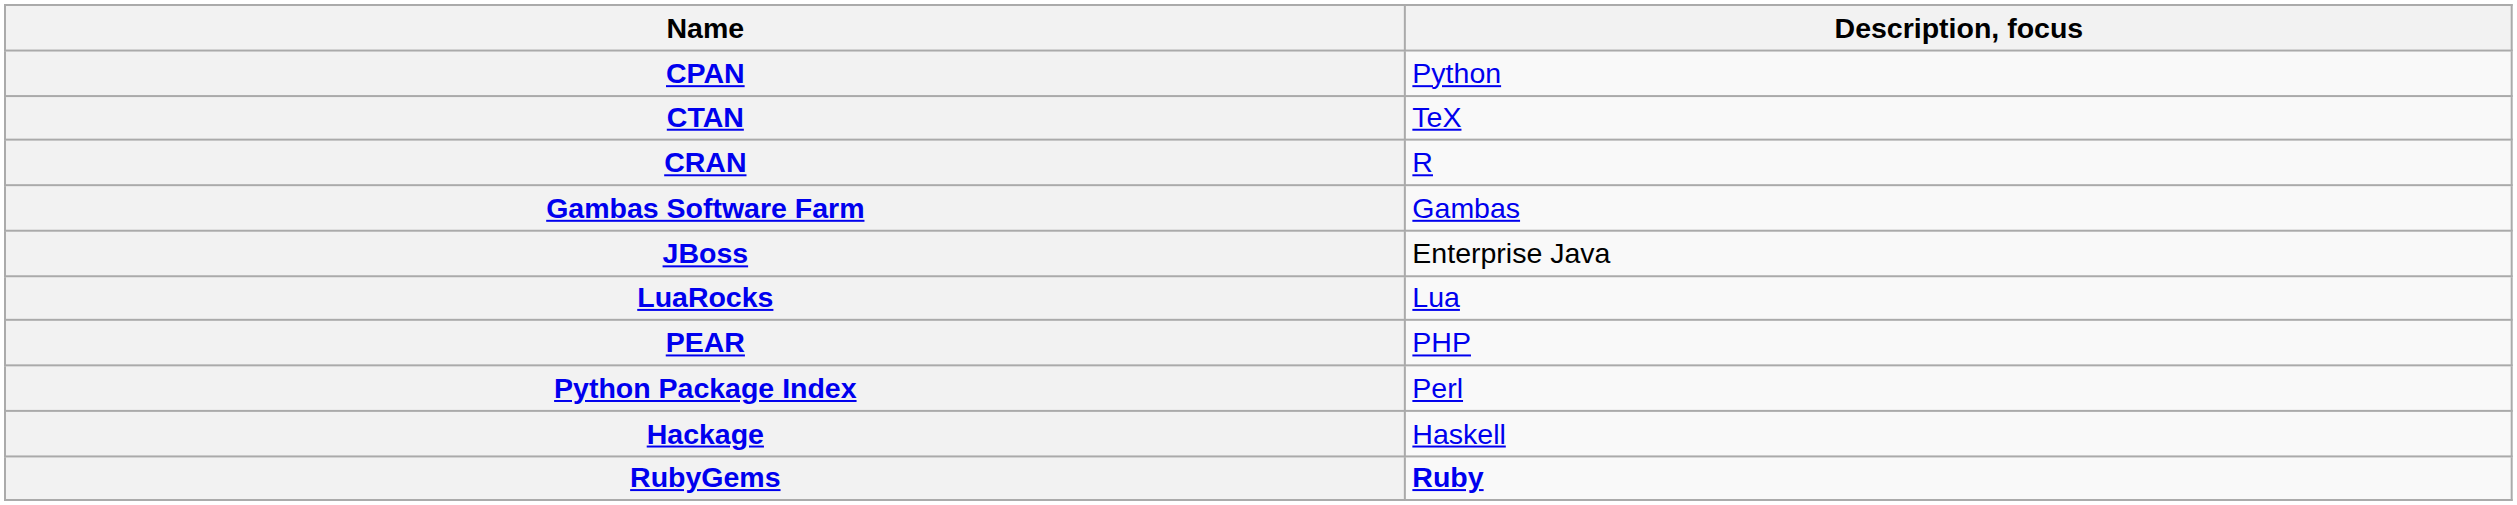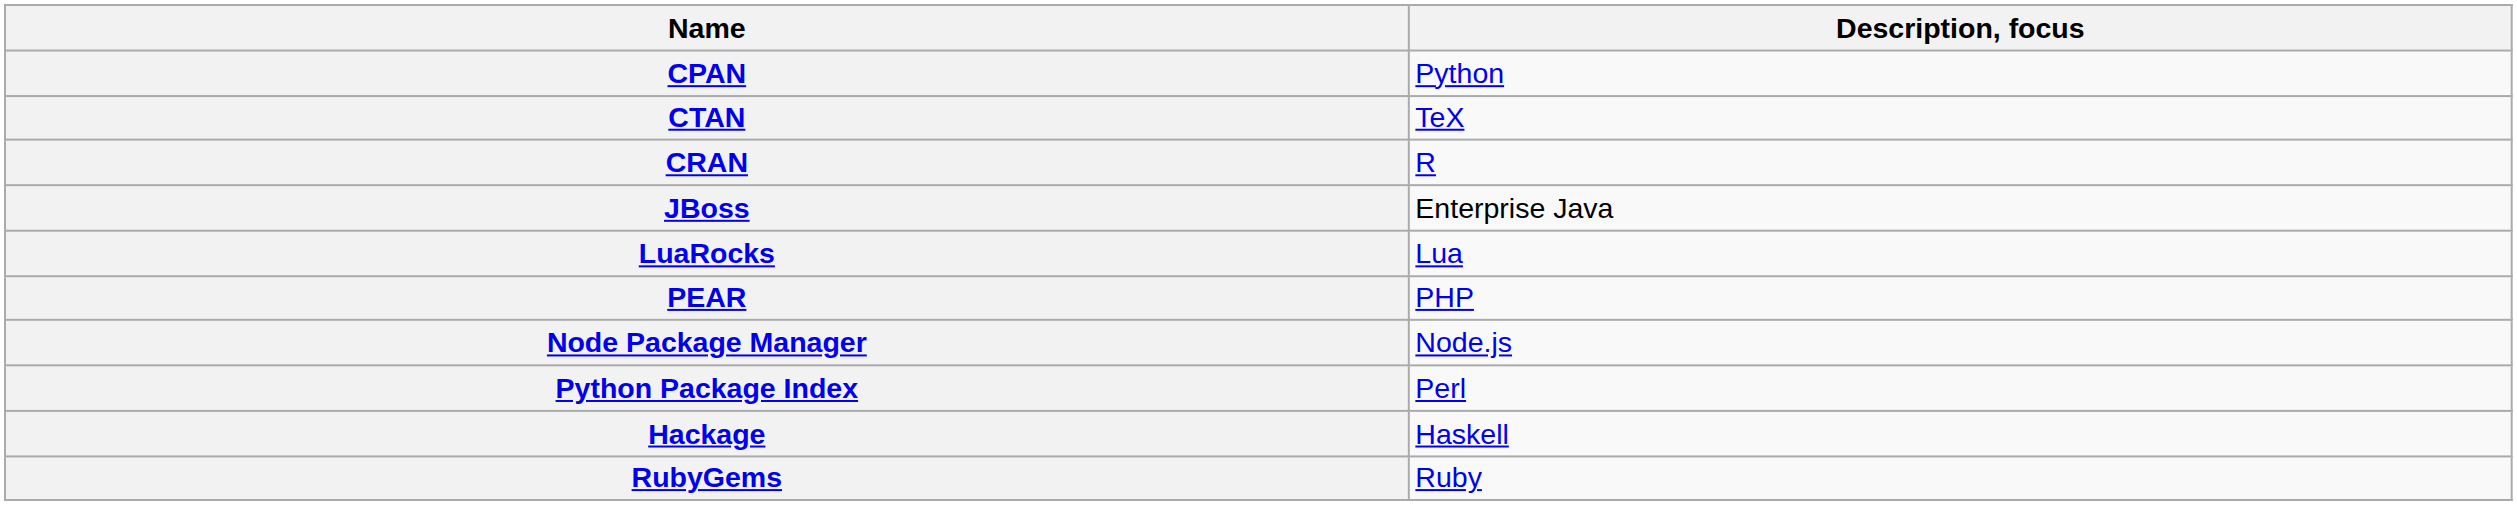 <table class="wikitable" style="font-size: 90%; width: 80%">
 <tr>
 <th>Name</th>
 <th>Description, focus</th>
 </tr>
 <tr>
 <th><a href='#'>CPAN</a></th>
 <td><a href='#'>Python</a></td>
 </tr>
 <tr>
 <th><a href='#'>CTAN</a></th>
 <td><a href='#'>TeX</a></td>
 </tr>
 <tr>
 <th><a href='#'>CRAN</a></th>
 <td><a href='#'>R</a></td>
 </tr>
 <tr>
-<th><a href='#'>Gambas Software Farm</a></th>
-<td><a href='#'>Gambas</a></td>
-</tr>
-<tr>
 <th><a href='#'>JBoss</a></th>
 <td>Enterprise Java</td>
 </tr>
 <tr>
 <th><a href='#'>LuaRocks</a></th>
 <td><a href='#'>Lua</a></td>
 </tr>
 <tr>
 <th><a href='#'>PEAR</a></th>
 <td><a href='#'>PHP</a></td>
 </tr>
 <tr>
+<th><a href='#'>Node Package Manager</a></th>
+<td><a href='#'>Node.js</a></td>
+</tr>
+<tr>
 <th><a href='#'>Python Package Index</a></th>
 <td><a href='#'>Perl</a></td>
 </tr>
 <tr>
 <th><a href='#'>Hackage</a></th>
 <td><a href='#'>Haskell</a></td>
 </tr>
 <tr>
 <th><a href='#'>RubyGems</a></th>
-<td><strong><a href='#'>Ruby</a></strong></td>
+<td><a href='#'>Ruby</a></td>
 </tr>
 </table>
